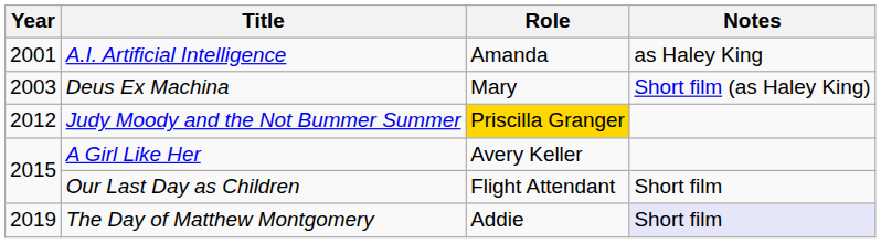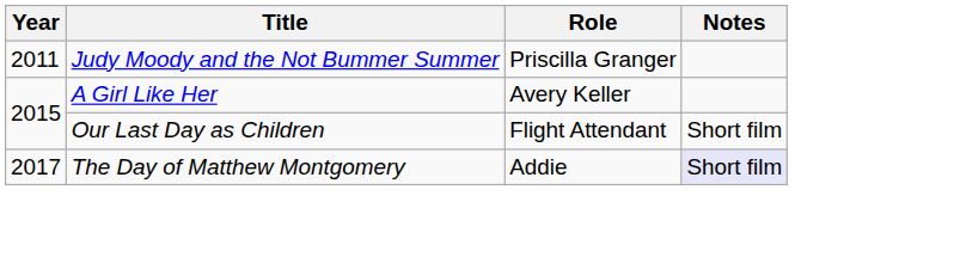 <table class="wikitable sortable">
 <tr>
 <th>Year</th>
 <th>Title</th>
 <th>Role</th>
 <th class="unsortable">Notes</th>
 </tr>
 <tr>
-<td>2001</td>
-<td><em><a href='#'>A.I. Artificial Intelligence</a></em></td>
-<td>Amanda</td>
-<td>as Haley King</td>
-</tr>
-<tr>
-<td>2003</td>
-<td><em>Deus Ex Machina</em></td>
-<td>Mary</td>
-<td><a href='#'>Short film</a> (as Haley King)</td>
-</tr>
-<tr>
-<td>2012</td>
+<td>2011</td>
 <td><em><a href='#'>Judy Moody and the Not Bummer Summer</a></em></td>
-<td style="background: gold;">Priscilla Granger</td>
+<td>Priscilla Granger</td>
 <td></td>
 </tr>
 <tr>
 <td rowspan=2>2015</td>
 <td><em><a href='#'>A Girl Like Her</a></em></td>
 <td>Avery Keller</td>
 <td></td>
 </tr>
 <tr>
 <td><em>Our Last Day as Children</em></td>
 <td>Flight Attendant</td>
 <td>Short film</td>
 </tr>
 <tr>
-<td>2019</td>
+<td>2017</td>
 <td><em>The Day of Matthew Montgomery</em></td>
 <td>Addie</td>
 <td style="background: lavender;">Short film</td>
 </tr>
 </table>
